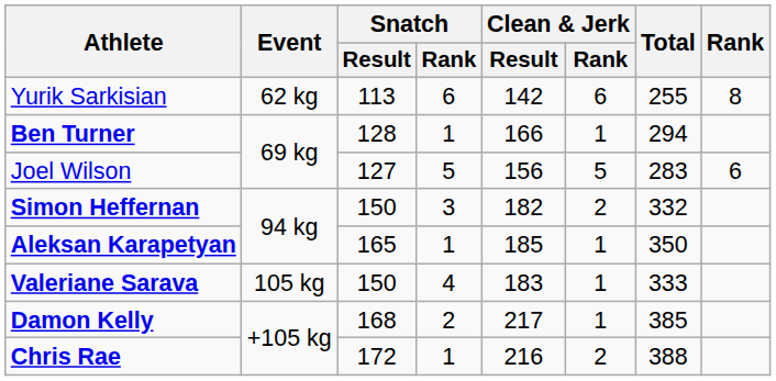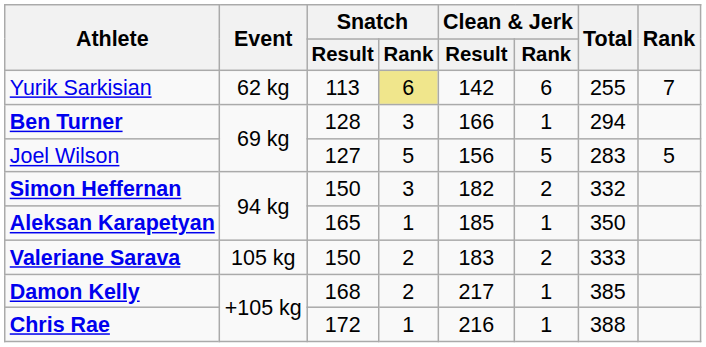 <table class="wikitable" style="font-size:90%;text-align:center">
 <tr>
 <th rowspan="2">Athlete</th>
 <th rowspan="2">Event</th>
 <th colspan="2">Snatch</th>
 <th colspan="2">Clean & Jerk</th>
 <th rowspan="2">Total</th>
 <th rowspan="2">Rank</th>
 </tr>
 <tr style="font-size:95%">
 <th>Result</th>
 <th>Rank</th>
 <th>Result</th>
 <th>Rank</th>
 </tr>
 <tr>
 <td align=left><a href='#'>Yurik Sarkisian</a></td>
 <td>62 kg</td>
 <td>113</td>
-<td>6</td>
+<td style="background: khaki;">6</td>
 <td>142</td>
 <td>6</td>
 <td>255</td>
-<td>8</td>
+<td>7</td>
 </tr>
 <tr>
 <td align=left><strong><a href='#'>Ben Turner</a></strong></td>
 <td rowspan=2>69 kg</td>
 <td>128</td>
-<td>1</td>
+<td>3</td>
 <td>166</td>
 <td>1</td>
 <td>294</td>
 <td></td>
 </tr>
 <tr>
 <td align=left><a href='#'>Joel Wilson</a></td>
 <td>127</td>
 <td>5</td>
 <td>156</td>
 <td>5</td>
 <td>283</td>
-<td>6</td>
+<td>5</td>
 </tr>
 <tr>
 <td align=left><strong><a href='#'>Simon Heffernan</a></strong></td>
 <td rowspan=2>94 kg</td>
 <td>150</td>
 <td>3</td>
 <td>182</td>
 <td>2</td>
 <td>332</td>
 <td></td>
 </tr>
 <tr>
 <td align=left><strong><a href='#'>Aleksan Karapetyan</a></strong></td>
 <td>165</td>
 <td>1</td>
 <td>185</td>
 <td>1</td>
 <td>350</td>
 <td></td>
 </tr>
 <tr>
 <td align=left><strong><a href='#'>Valeriane Sarava</a></strong></td>
 <td>105 kg</td>
 <td>150</td>
-<td>4</td>
+<td>2</td>
 <td>183</td>
-<td>1</td>
+<td>2</td>
 <td>333</td>
 <td></td>
 </tr>
 <tr>
 <td align=left><strong><a href='#'>Damon Kelly</a></strong></td>
 <td rowspan=2>+105 kg</td>
 <td>168</td>
 <td>2</td>
 <td>217</td>
 <td>1</td>
 <td>385</td>
 <td></td>
 </tr>
 <tr>
 <td align=left><strong><a href='#'>Chris Rae</a></strong></td>
 <td>172</td>
 <td>1</td>
 <td>216</td>
-<td>2</td>
+<td>1</td>
 <td>388</td>
 <td></td>
 </tr>
 </table>
